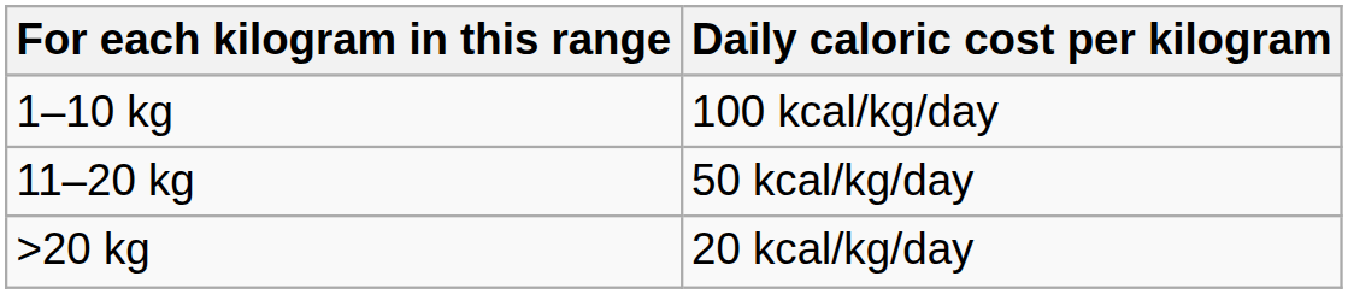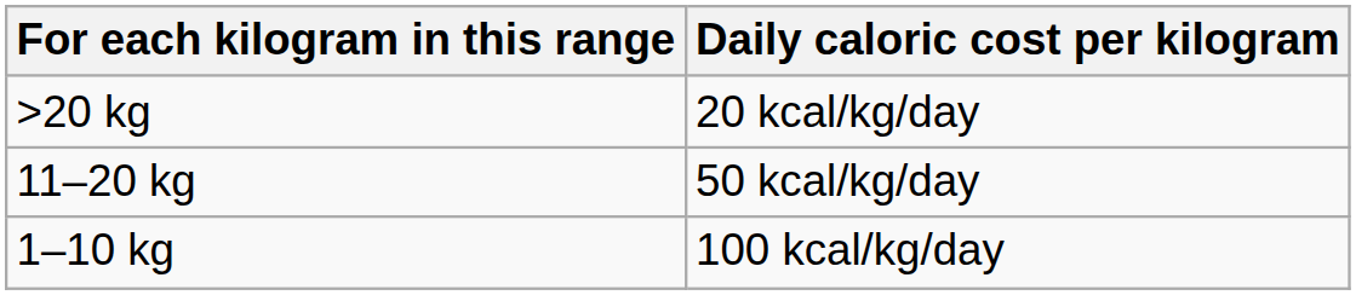 <table class="wikitable">
 <tr>
 <th>For each kilogram in this range</th>
 <th>Daily caloric cost per kilogram</th>
 </tr>
 <tr>
-<td>1–10 kg</td>
-<td>100 kcal/kg/day</td>
+<td>>20 kg</td>
+<td>20 kcal/kg/day</td>
 </tr>
 <tr>
 <td>11–20 kg</td>
 <td>50 kcal/kg/day</td>
 </tr>
 <tr>
-<td>>20 kg</td>
-<td>20 kcal/kg/day</td>
+<td>1–10 kg</td>
+<td>100 kcal/kg/day</td>
 </tr>
 </table>
